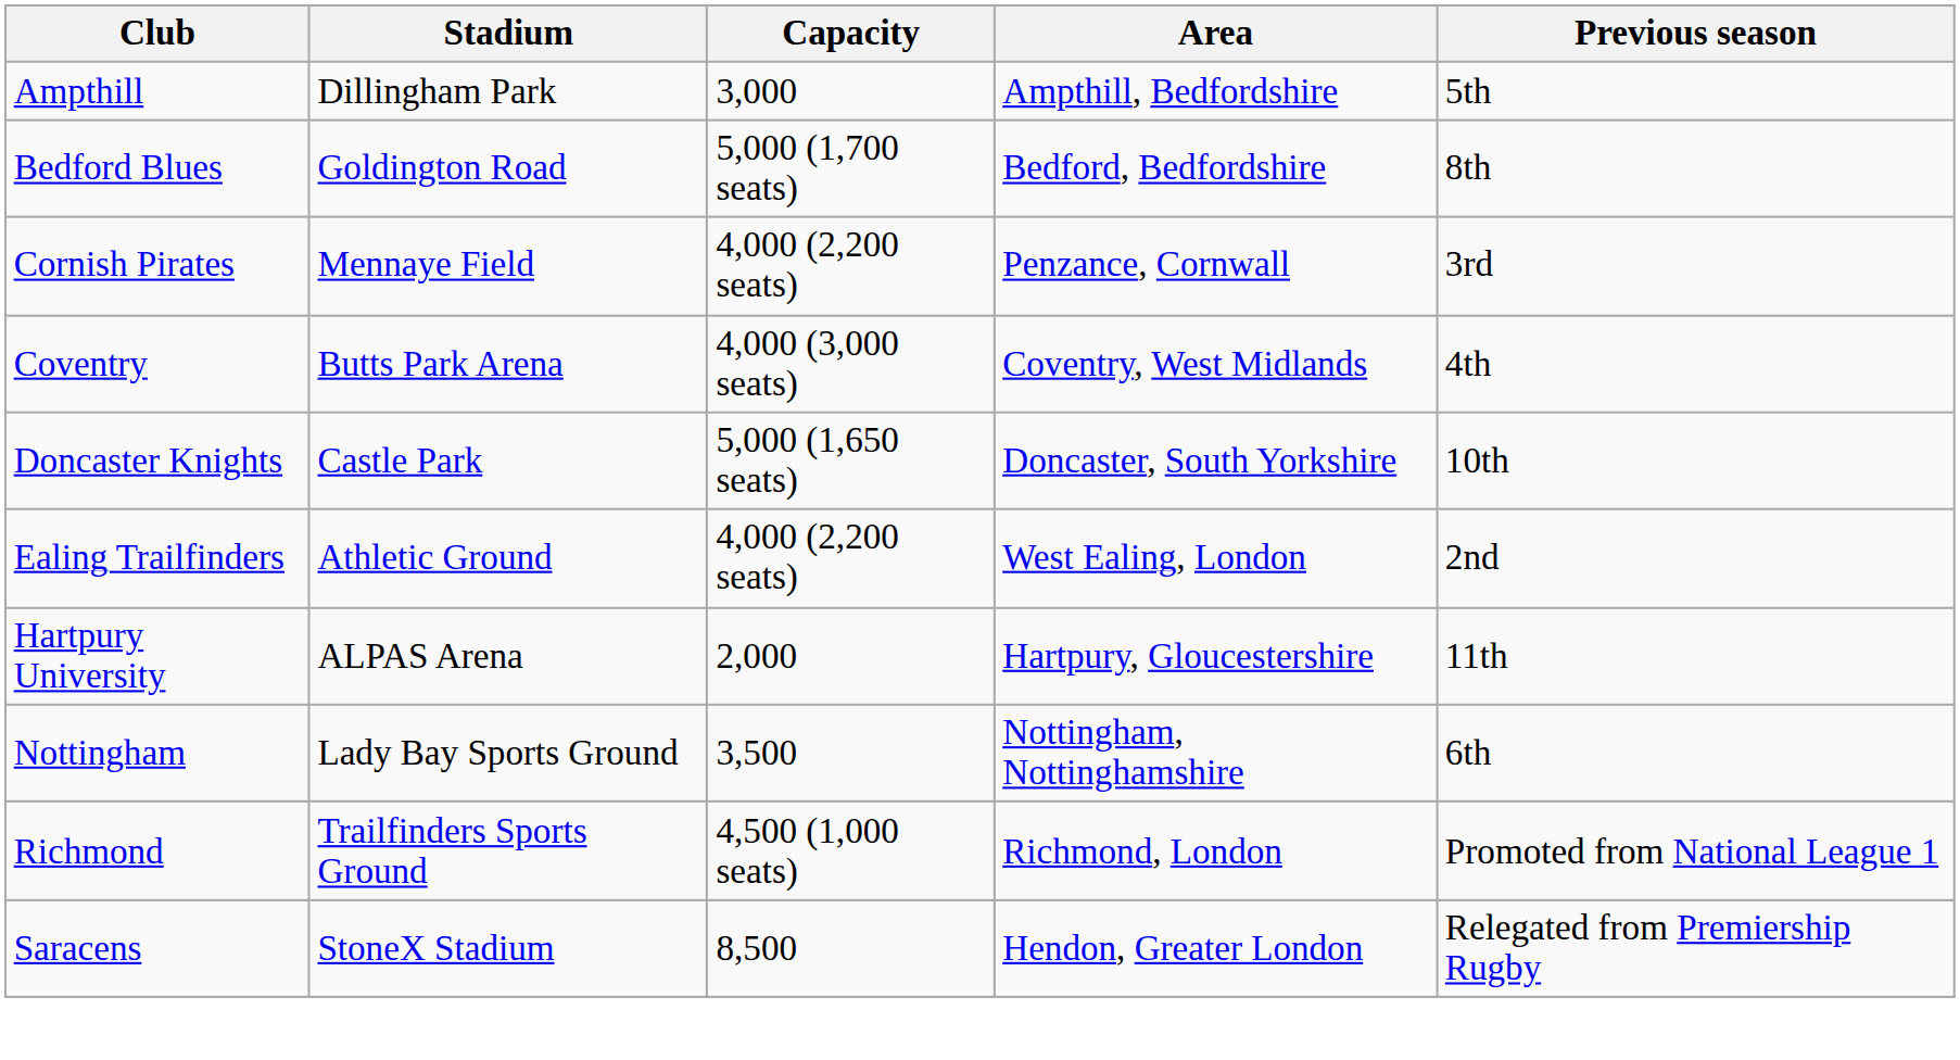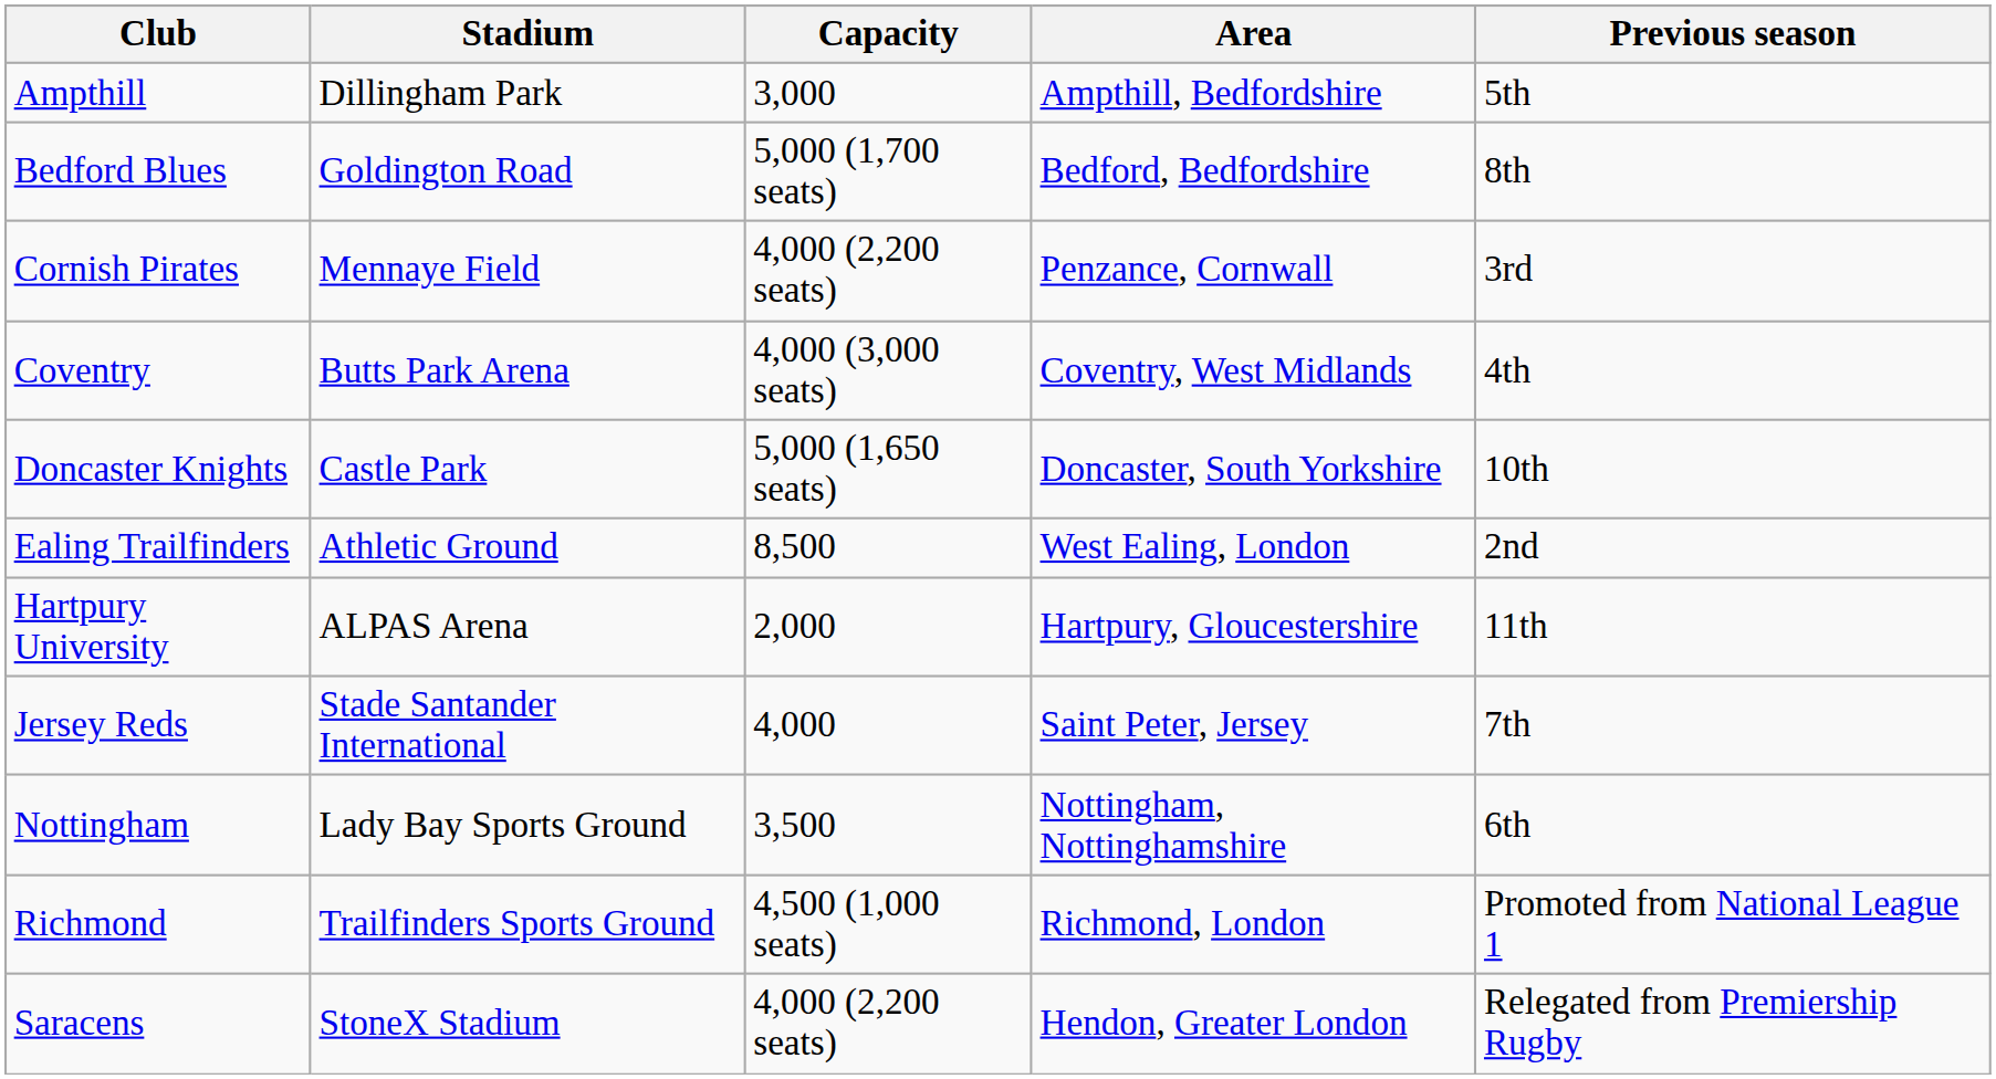 <table class="wikitable sortable">
 <tr>
 <th>Club</th>
 <th>Stadium</th>
 <th>Capacity</th>
 <th>Area</th>
 <th>Previous season</th>
 </tr>
 <tr>
 <td><a href='#'>Ampthill</a></td>
 <td>Dillingham Park</td>
 <td>3,000</td>
 <td><a href='#'>Ampthill</a>, <a href='#'>Bedfordshire</a></td>
 <td>5th</td>
 </tr>
 <tr>
 <td><a href='#'>Bedford Blues</a></td>
 <td><a href='#'>Goldington Road</a></td>
 <td>5,000 (1,700 seats)</td>
 <td><a href='#'>Bedford</a>, <a href='#'>Bedfordshire</a></td>
 <td>8th</td>
 </tr>
 <tr>
 <td><a href='#'>Cornish Pirates</a></td>
 <td><a href='#'>Mennaye Field</a></td>
 <td>4,000 (2,200 seats)</td>
 <td><a href='#'>Penzance</a>, <a href='#'>Cornwall</a></td>
 <td>3rd</td>
 </tr>
 <tr>
 <td><a href='#'>Coventry</a></td>
 <td><a href='#'>Butts Park Arena</a></td>
 <td>4,000 (3,000 seats)</td>
 <td><a href='#'>Coventry</a>, <a href='#'>West Midlands</a></td>
 <td>4th</td>
 </tr>
 <tr>
 <td><a href='#'>Doncaster Knights</a></td>
 <td><a href='#'>Castle Park</a></td>
 <td>5,000 (1,650 seats)</td>
 <td><a href='#'>Doncaster</a>, <a href='#'>South Yorkshire</a></td>
 <td>10th</td>
 </tr>
 <tr>
 <td><a href='#'>Ealing Trailfinders</a></td>
 <td><a href='#'>Athletic Ground</a></td>
-<td>4,000 (2,200 seats)</td>
+<td>8,500</td>
 <td><a href='#'>West Ealing</a>, <a href='#'>London</a></td>
 <td>2nd</td>
 </tr>
 <tr>
 <td><a href='#'>Hartpury University</a></td>
 <td>ALPAS Arena</td>
 <td>2,000</td>
 <td><a href='#'>Hartpury</a>, <a href='#'>Gloucestershire</a></td>
 <td>11th</td>
+</tr>
+<tr>
+<td><a href='#'>Jersey Reds</a></td>
+<td><a href='#'>Stade Santander International</a></td>
+<td>4,000</td>
+<td><a href='#'>Saint Peter</a>, <a href='#'>Jersey</a></td>
+<td>7th</td>
 </tr>
 <tr>
 <td><a href='#'>Nottingham</a></td>
 <td>Lady Bay Sports Ground</td>
 <td>3,500</td>
 <td><a href='#'>Nottingham</a>, <a href='#'>Nottinghamshire</a></td>
 <td>6th</td>
 </tr>
 <tr>
 <td><a href='#'>Richmond</a></td>
 <td><a href='#'>Trailfinders Sports Ground</a></td>
 <td>4,500 (1,000 seats)</td>
 <td><a href='#'>Richmond</a>, <a href='#'>London</a></td>
 <td>Promoted from <a href='#'>National League 1</a></td>
 </tr>
 <tr>
 <td><a href='#'>Saracens</a></td>
 <td><a href='#'>StoneX Stadium</a></td>
-<td>8,500</td>
+<td>4,000 (2,200 seats)</td>
 <td><a href='#'>Hendon</a>, <a href='#'>Greater London</a></td>
 <td>Relegated from <a href='#'>Premiership Rugby</a></td>
 </tr>
 </table>
